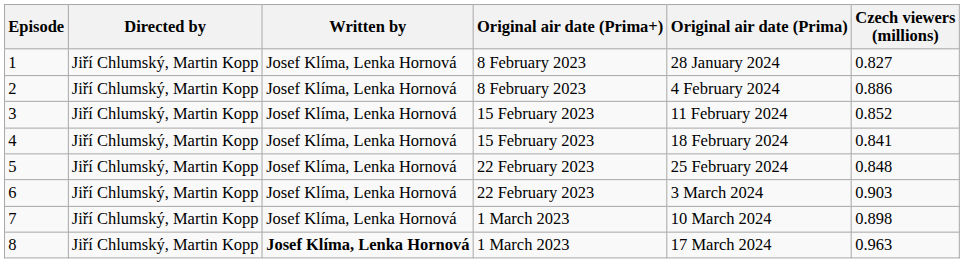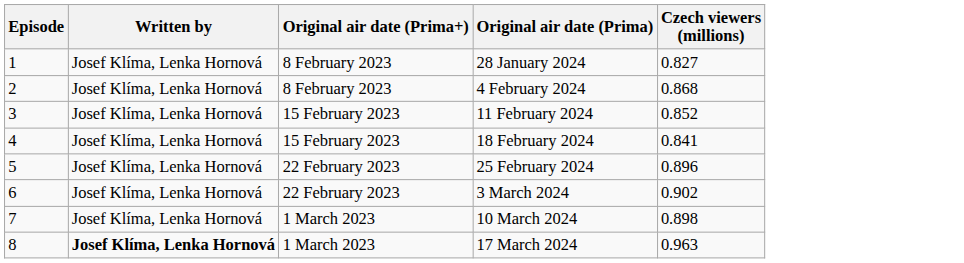 <table class="wikitable">
 <tr>
 <th>Episode</th>
-<th>Directed by</th>
 <th>Written by</th>
 <th>Original air date (Prima+)</th>
 <th>Original air date (Prima)</th>
 <th>Czech viewers<br>(millions)</th>
 </tr>
 <tr>
 <td>1</td>
-<td>Jiří Chlumský, Martin Kopp</td>
 <td>Josef Klíma, Lenka Hornová</td>
 <td>8 February 2023</td>
 <td>28 January 2024</td>
 <td>0.827</td>
 </tr>
 <tr>
 <td>2</td>
-<td>Jiří Chlumský, Martin Kopp</td>
 <td>Josef Klíma, Lenka Hornová</td>
 <td>8 February 2023</td>
 <td>4 February 2024</td>
-<td>0.886</td>
+<td>0.868</td>
 </tr>
 <tr>
 <td>3</td>
-<td>Jiří Chlumský, Martin Kopp</td>
 <td>Josef Klíma, Lenka Hornová</td>
 <td>15 February 2023</td>
 <td>11 February 2024</td>
 <td>0.852</td>
 </tr>
 <tr>
 <td>4</td>
-<td>Jiří Chlumský, Martin Kopp</td>
 <td>Josef Klíma, Lenka Hornová</td>
 <td>15 February 2023</td>
 <td>18 February 2024</td>
 <td>0.841</td>
 </tr>
 <tr>
 <td>5</td>
-<td>Jiří Chlumský, Martin Kopp</td>
 <td>Josef Klíma, Lenka Hornová</td>
 <td>22 February 2023</td>
 <td>25 February 2024</td>
-<td>0.848</td>
+<td>0.896</td>
 </tr>
 <tr>
 <td>6</td>
-<td>Jiří Chlumský, Martin Kopp</td>
 <td>Josef Klíma, Lenka Hornová</td>
 <td>22 February 2023</td>
 <td>3 March 2024</td>
-<td>0.903</td>
+<td>0.902</td>
 </tr>
 <tr>
 <td>7</td>
-<td>Jiří Chlumský, Martin Kopp</td>
 <td>Josef Klíma, Lenka Hornová</td>
 <td>1 March 2023</td>
 <td>10 March 2024</td>
 <td>0.898</td>
 </tr>
 <tr>
 <td>8</td>
-<td>Jiří Chlumský, Martin Kopp</td>
 <td><strong>Josef Klíma, Lenka Hornová</strong></td>
 <td>1 March 2023</td>
 <td>17 March 2024</td>
 <td>0.963</td>
 </tr>
 </table>
